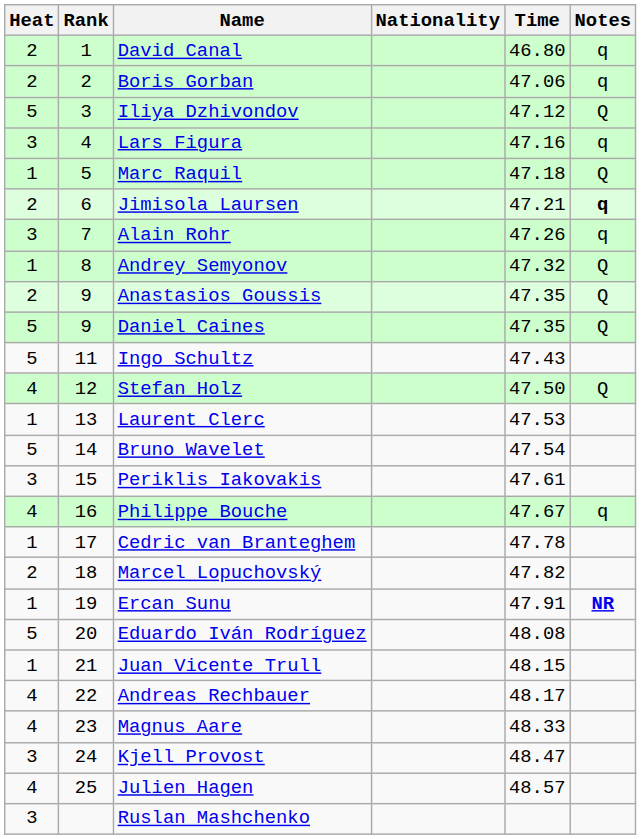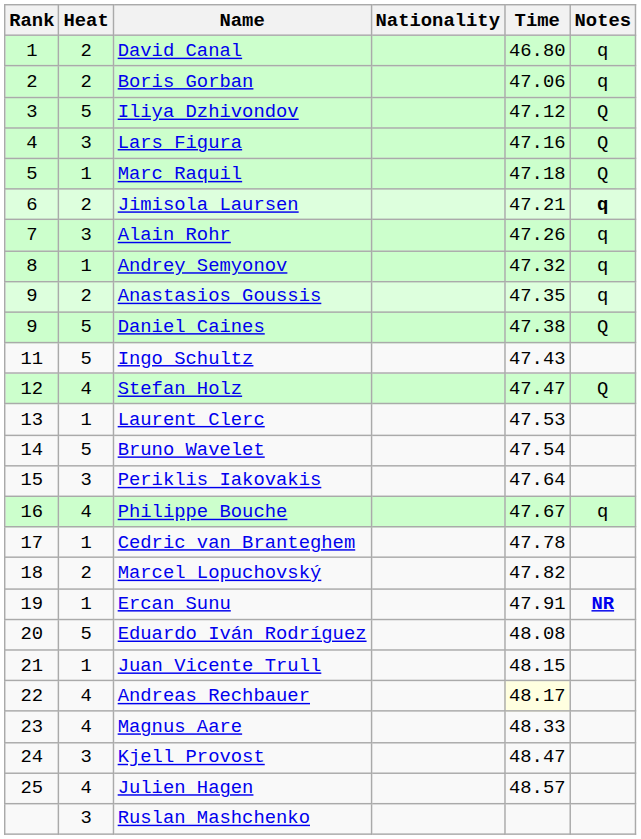 <table class="wikitable sortable" style="text-align:center">
 <tr>
+<th>Rank</th>
 <th>Heat</th>
-<th>Rank</th>
 <th>Name</th>
 <th>Nationality</th>
 <th>Time</th>
 <th>Notes</th>
 </tr>
 <tr bgcolor=ccffcc>
+<td>1</td>
 <td>2</td>
-<td>1</td>
 <td align="left"><a href='#'>David Canal</a></td>
 <td align=left></td>
 <td>46.80</td>
 <td>q</td>
 </tr>
 <tr bgcolor=ccffcc>
 <td>2</td>
 <td>2</td>
 <td align="left"><a href='#'>Boris Gorban</a></td>
 <td align=left></td>
 <td>47.06</td>
 <td>q</td>
 </tr>
 <tr bgcolor=ccffcc>
+<td>3</td>
 <td>5</td>
-<td>3</td>
 <td align="left"><a href='#'>Iliya Dzhivondov</a></td>
 <td align=left></td>
 <td>47.12</td>
 <td>Q</td>
 </tr>
 <tr bgcolor=ccffcc>
+<td>4</td>
 <td>3</td>
-<td>4</td>
 <td align="left"><a href='#'>Lars Figura</a></td>
 <td align=left></td>
 <td>47.16</td>
-<td>q</td>
+<td>Q</td>
 </tr>
 <tr bgcolor=ccffcc>
+<td>5</td>
 <td>1</td>
-<td>5</td>
 <td align="left"><a href='#'>Marc Raquil</a></td>
 <td align=left></td>
 <td>47.18</td>
 <td>Q</td>
 </tr>
 <tr bgcolor=ddffdd>
+<td>6</td>
 <td>2</td>
-<td>6</td>
 <td align="left"><a href='#'>Jimisola Laursen</a></td>
 <td align=left></td>
 <td>47.21</td>
 <td><strong>q</strong></td>
 </tr>
 <tr bgcolor=ccffcc>
+<td>7</td>
 <td>3</td>
-<td>7</td>
 <td align="left"><a href='#'>Alain Rohr</a></td>
 <td align=left></td>
 <td>47.26</td>
 <td>q</td>
 </tr>
 <tr bgcolor=ccffcc>
+<td>8</td>
 <td>1</td>
-<td>8</td>
 <td align="left"><a href='#'>Andrey Semyonov</a></td>
 <td align=left></td>
 <td>47.32</td>
-<td>Q</td>
+<td>q</td>
 </tr>
 <tr bgcolor=ddffdd>
+<td>9</td>
 <td>2</td>
-<td>9</td>
 <td align="left"><a href='#'>Anastasios Goussis</a></td>
 <td align=left></td>
 <td>47.35</td>
-<td>Q</td>
+<td>q</td>
 </tr>
 <tr bgcolor=ccffcc>
+<td>9</td>
 <td>5</td>
-<td>9</td>
 <td align="left"><a href='#'>Daniel Caines</a></td>
 <td align=left></td>
-<td>47.35</td>
+<td>47.38</td>
 <td>Q</td>
 </tr>
 <tr>
+<td>11</td>
 <td>5</td>
-<td>11</td>
 <td align="left"><a href='#'>Ingo Schultz</a></td>
 <td align=left></td>
 <td>47.43</td>
 <td></td>
 </tr>
 <tr bgcolor=ccffcc>
+<td>12</td>
 <td>4</td>
-<td>12</td>
 <td align="left"><a href='#'>Stefan Holz</a></td>
 <td align=left></td>
-<td>47.50</td>
+<td>47.47</td>
 <td>Q</td>
 </tr>
 <tr>
+<td>13</td>
 <td>1</td>
-<td>13</td>
 <td align="left"><a href='#'>Laurent Clerc</a></td>
 <td align=left></td>
 <td>47.53</td>
 <td></td>
 </tr>
 <tr>
+<td>14</td>
 <td>5</td>
-<td>14</td>
 <td align="left"><a href='#'>Bruno Wavelet</a></td>
 <td align=left></td>
 <td>47.54</td>
 <td></td>
 </tr>
 <tr>
+<td>15</td>
 <td>3</td>
-<td>15</td>
 <td align="left"><a href='#'>Periklis Iakovakis</a></td>
 <td align=left></td>
-<td>47.61</td>
+<td>47.64</td>
 <td></td>
 </tr>
 <tr bgcolor=ccffcc>
+<td>16</td>
 <td>4</td>
-<td>16</td>
 <td align="left"><a href='#'>Philippe Bouche</a></td>
 <td align=left></td>
 <td>47.67</td>
 <td>q</td>
 </tr>
 <tr>
+<td>17</td>
 <td>1</td>
-<td>17</td>
 <td align="left"><a href='#'>Cedric van Branteghem</a></td>
 <td align=left></td>
 <td>47.78</td>
 <td></td>
 </tr>
 <tr>
+<td>18</td>
 <td>2</td>
-<td>18</td>
 <td align="left"><a href='#'>Marcel Lopuchovský</a></td>
 <td align=left></td>
 <td>47.82</td>
 <td></td>
 </tr>
 <tr>
+<td>19</td>
 <td>1</td>
-<td>19</td>
 <td align="left"><a href='#'>Ercan Sunu</a></td>
 <td align=left></td>
 <td>47.91</td>
 <td><strong><a href='#'>NR</a></strong></td>
 </tr>
 <tr>
+<td>20</td>
 <td>5</td>
-<td>20</td>
 <td align="left"><a href='#'>Eduardo Iván Rodríguez</a></td>
 <td align=left></td>
 <td>48.08</td>
 <td></td>
 </tr>
 <tr>
+<td>21</td>
 <td>1</td>
-<td>21</td>
 <td align="left"><a href='#'>Juan Vicente Trull</a></td>
 <td align=left></td>
 <td>48.15</td>
 <td></td>
 </tr>
 <tr>
+<td>22</td>
 <td>4</td>
-<td>22</td>
 <td align="left"><a href='#'>Andreas Rechbauer</a></td>
 <td align=left></td>
-<td>48.17</td>
+<td style="background: lightyellow;">48.17</td>
 <td></td>
 </tr>
 <tr>
+<td>23</td>
 <td>4</td>
-<td>23</td>
 <td align="left"><a href='#'>Magnus Aare</a></td>
 <td align=left></td>
 <td>48.33</td>
 <td></td>
 </tr>
 <tr>
+<td>24</td>
 <td>3</td>
-<td>24</td>
 <td align="left"><a href='#'>Kjell Provost</a></td>
 <td align=left></td>
 <td>48.47</td>
 <td></td>
 </tr>
 <tr>
+<td>25</td>
 <td>4</td>
-<td>25</td>
 <td align="left"><a href='#'>Julien Hagen</a></td>
 <td align=left></td>
 <td>48.57</td>
 <td></td>
 </tr>
 <tr>
+<td></td>
 <td>3</td>
-<td></td>
 <td align="left"><a href='#'>Ruslan Mashchenko</a></td>
 <td align=left></td>
 <td></td>
 <td></td>
 </tr>
 </table>
